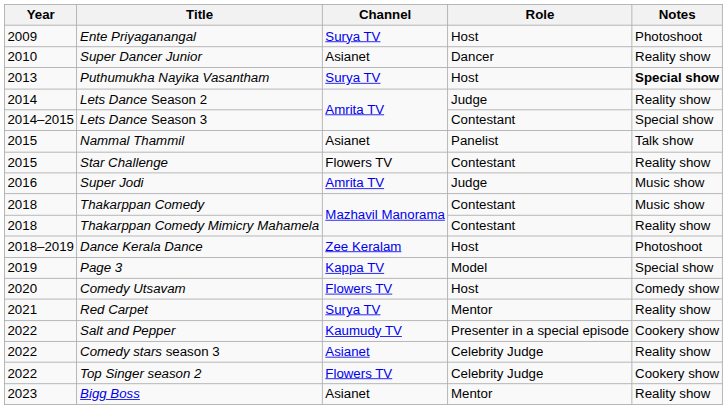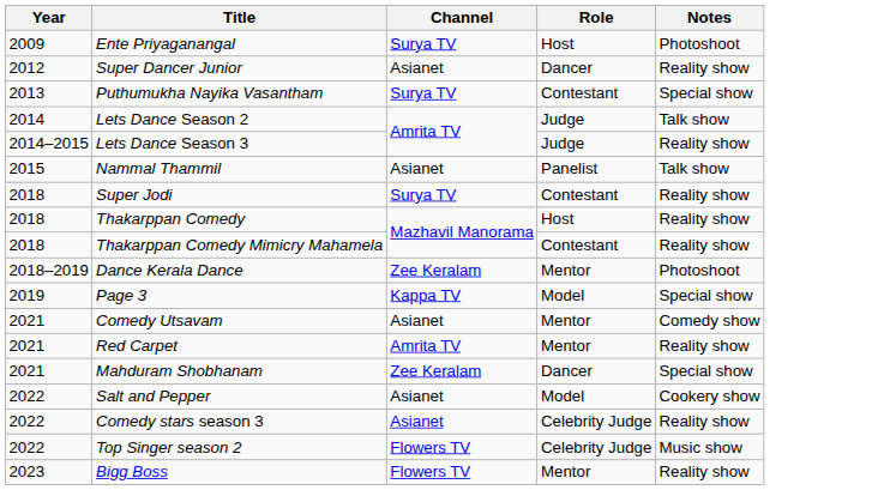 <table class="wikitable sortable">
 <tr>
 <th scope="col">Year</th>
 <th scope="col">Title</th>
 <th scope="col">Channel</th>
 <th scope="col">Role</th>
 <th scope="col" class="unsortable">Notes</th>
 </tr>
 <tr>
 <td>2009</td>
 <td><em>Ente Priyaganangal</em></td>
 <td><a href='#'>Surya TV</a></td>
 <td>Host</td>
 <td>Photoshoot</td>
 </tr>
 <tr>
-<td>2010</td>
+<td>2012</td>
 <td><em>Super Dancer Junior</em></td>
 <td>Asianet</td>
 <td>Dancer</td>
 <td>Reality show</td>
 </tr>
 <tr>
 <td>2013</td>
 <td><em>Puthumukha Nayika Vasantham</em></td>
 <td><a href='#'>Surya TV</a></td>
-<td>Host</td>
-<td><strong>Special show</strong></td>
+<td>Contestant</td>
+<td>Special show</td>
 </tr>
 <tr>
 <td>2014</td>
 <td><em>Lets Dance</em> Season 2</td>
 <td rowspan="2"><a href='#'>Amrita TV</a></td>
 <td>Judge</td>
-<td>Reality show</td>
+<td>Talk show</td>
 </tr>
 <tr>
 <td>2014–2015</td>
 <td><em>Lets Dance</em> Season 3</td>
-<td>Contestant</td>
-<td>Special show</td>
+<td>Judge</td>
+<td>Reality show</td>
 </tr>
 <tr>
 <td>2015</td>
 <td><em>Nammal Thammil</em></td>
 <td>Asianet</td>
 <td>Panelist</td>
 <td>Talk show</td>
 </tr>
 <tr>
-<td>2015</td>
-<td><em>Star Challenge</em></td>
-<td>Flowers TV</td>
+<td>2018</td>
+<td><em>Super Jodi</em></td>
+<td><a href='#'>Surya TV</a></td>
 <td>Contestant</td>
 <td>Reality show</td>
-</tr>
-<tr>
-<td>2016</td>
-<td><em>Super Jodi</em></td>
-<td><a href='#'>Amrita TV</a></td>
-<td>Judge</td>
-<td>Music show</td>
 </tr>
 <tr>
 <td>2018</td>
 <td><em>Thakarppan Comedy</em></td>
 <td rowspan="2"><a href='#'>Mazhavil Manorama</a></td>
-<td>Contestant</td>
-<td>Music show</td>
+<td>Host</td>
+<td>Reality show</td>
 </tr>
 <tr>
 <td>2018</td>
 <td><em>Thakarppan Comedy Mimicry Mahamela</em></td>
 <td>Contestant</td>
 <td>Reality show</td>
 </tr>
 <tr>
 <td>2018–2019</td>
 <td><em>Dance Kerala Dance</em></td>
 <td><a href='#'>Zee Keralam</a></td>
-<td>Host</td>
+<td>Mentor</td>
 <td>Photoshoot</td>
 </tr>
 <tr>
 <td>2019</td>
 <td><em>Page 3</em></td>
 <td><a href='#'>Kappa TV</a></td>
 <td>Model</td>
 <td>Special show</td>
 </tr>
 <tr>
-<td>2020</td>
+<td>2021</td>
 <td><em>Comedy Utsavam</em></td>
-<td><a href='#'>Flowers TV</a></td>
-<td>Host</td>
+<td>Asianet</td>
+<td>Mentor</td>
 <td>Comedy show</td>
 </tr>
 <tr>
 <td>2021</td>
 <td><em>Red Carpet</em></td>
-<td><a href='#'>Surya TV</a></td>
+<td><a href='#'>Amrita TV</a></td>
 <td>Mentor</td>
 <td>Reality show</td>
 </tr>
 <tr>
+<td>2021</td>
+<td><em>Mahduram Shobhanam</em></td>
+<td><a href='#'>Zee Keralam</a></td>
+<td>Dancer</td>
+<td>Special show</td>
+</tr>
+<tr>
 <td>2022</td>
 <td><em>Salt and Pepper</em></td>
-<td><a href='#'>Kaumudy TV</a></td>
-<td>Presenter in a special episode</td>
+<td>Asianet</td>
+<td>Model</td>
 <td>Cookery show</td>
 </tr>
 <tr>
 <td>2022</td>
 <td><em>Comedy stars</em> season 3</td>
 <td><a href='#'>Asianet</a></td>
 <td>Celebrity Judge</td>
 <td>Reality show</td>
 </tr>
 <tr>
 <td>2022</td>
 <td><em>Top Singer season 2</em></td>
 <td><a href='#'>Flowers TV</a></td>
 <td>Celebrity Judge</td>
-<td>Cookery show</td>
+<td>Music show</td>
 </tr>
 <tr>
 <td>2023</td>
 <td><em><a href='#'>Bigg Boss</a></em></td>
-<td>Asianet</td>
+<td><a href='#'>Flowers TV</a></td>
 <td>Mentor</td>
 <td>Reality show</td>
 </tr>
 </table>
